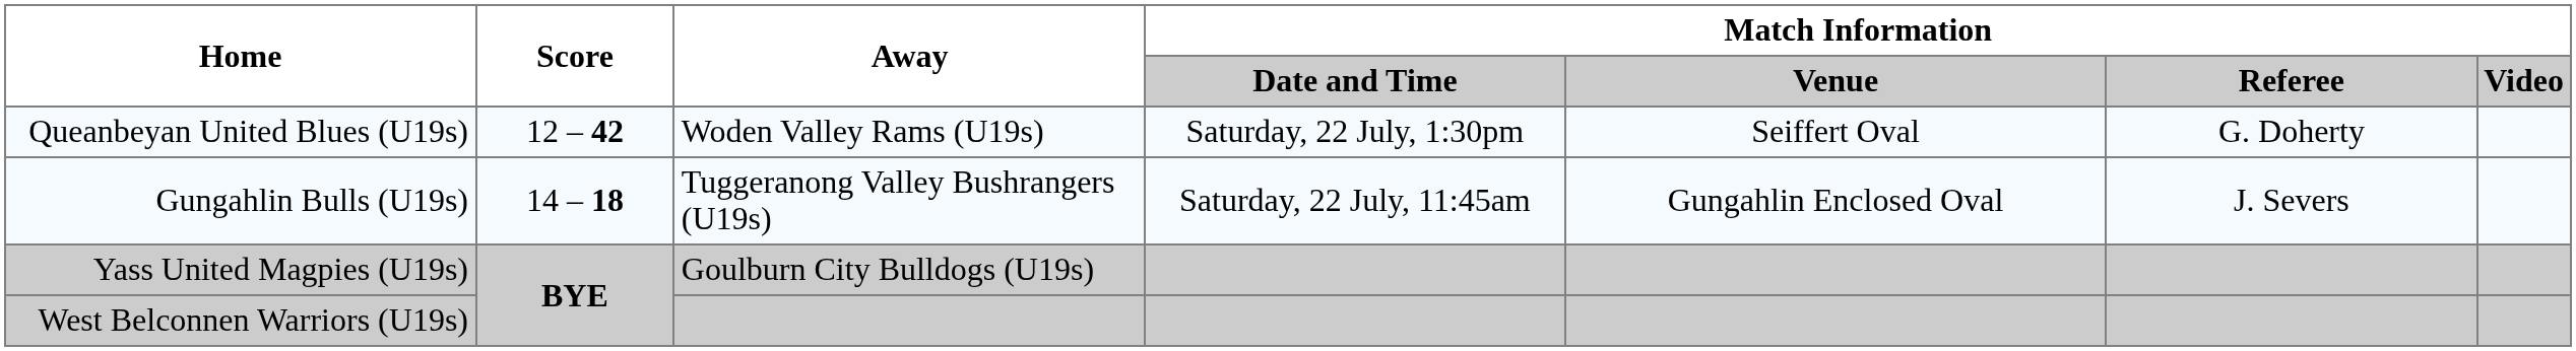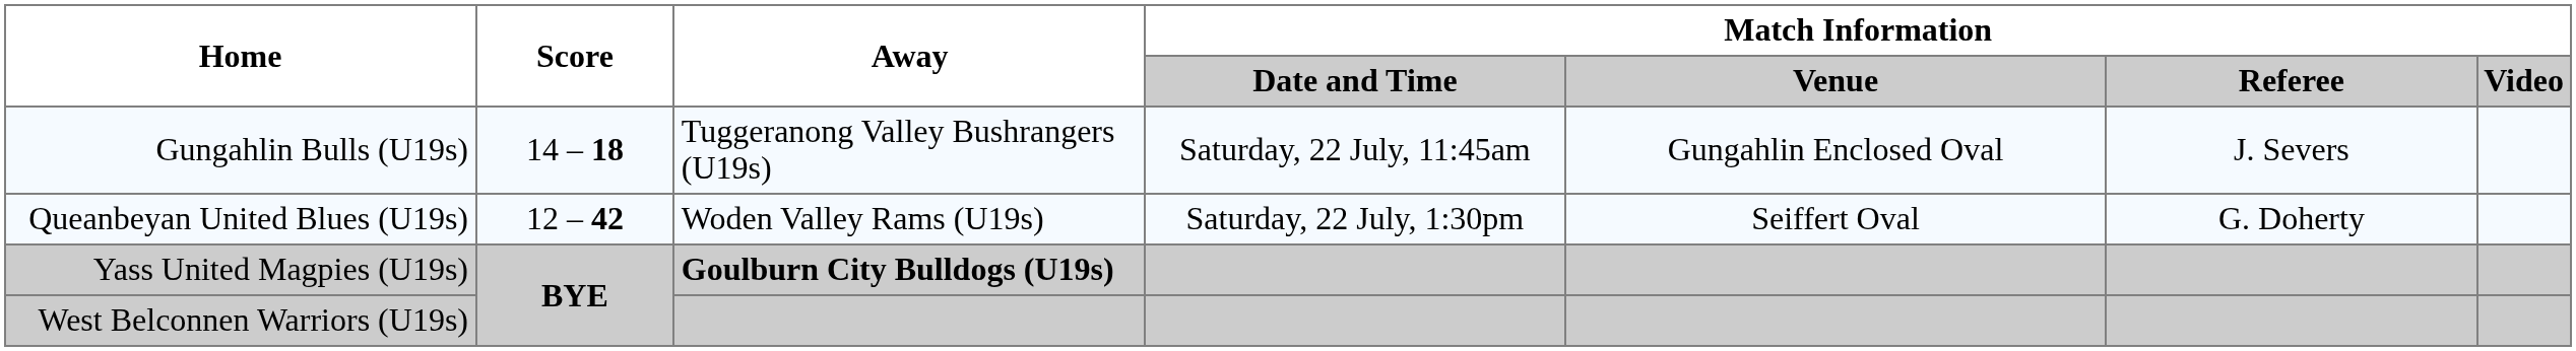 <table border="1" cellpadding="3" cellspacing="0" width="100%" style="border-collapse:collapse;  text-align:center;">
 <tr>
 <th rowspan="2" width="19%">Home</th>
 <th rowspan="2" width="8%">Score</th>
 <th rowspan="2" width="19%">Away</th>
 <th colspan="4">Match Information</th>
 </tr>
 <tr style="background:#CCCCCC">
 <th width="17%">Date and Time</th>
 <th width="22%">Venue</th>
 <th width="50%">Referee</th>
 <th>Video</th>
 </tr>
 <tr style="text-align:center; background:#f5faff;">
+<td align="right">Gungahlin Bulls (U19s) </td>
+<td>14 – <strong>18</strong></td>
+<td align="left"> Tuggeranong Valley Bushrangers (U19s)</td>
+<td>Saturday, 22 July, 11:45am</td>
+<td>Gungahlin Enclosed Oval</td>
+<td>J. Severs</td>
+<td></td>
+</tr>
+<tr style="text-align:center; background:#f5faff;">
 <td align="right">Queanbeyan United Blues (U19s) </td>
 <td>12 – <strong>42</strong></td>
 <td align="left"> Woden Valley Rams (U19s)</td>
 <td>Saturday, 22 July, 1:30pm</td>
 <td>Seiffert Oval</td>
 <td>G. Doherty</td>
 <td></td>
 </tr>
-<tr style="text-align:center; background:#f5faff;">
-<td align="right">Gungahlin Bulls (U19s) </td>
-<td>14 – <strong>18</strong></td>
-<td align="left"> Tuggeranong Valley Bushrangers (U19s)</td>
-<td>Saturday, 22 July, 11:45am</td>
-<td>Gungahlin Enclosed Oval</td>
-<td>J. Severs</td>
-<td></td>
-</tr>
 <tr style="text-align:center; background:#CCCCCC;">
 <td align="right">Yass United Magpies (U19s) </td>
 <td rowspan="2"><strong>BYE</strong></td>
-<td align="left"> Goulburn City Bulldogs (U19s)</td>
+<td align="left"><strong> Goulburn City Bulldogs (U19s)</strong></td>
 <td></td>
 <td></td>
 <td></td>
 <td></td>
 </tr>
 <tr style="text-align:center; background:#CCCCCC;">
 <td align="right">West Belconnen Warriors (U19s) </td>
 <td></td>
 <td align="left"></td>
 <td></td>
 <td></td>
 <td></td>
 </tr>
 </table>
